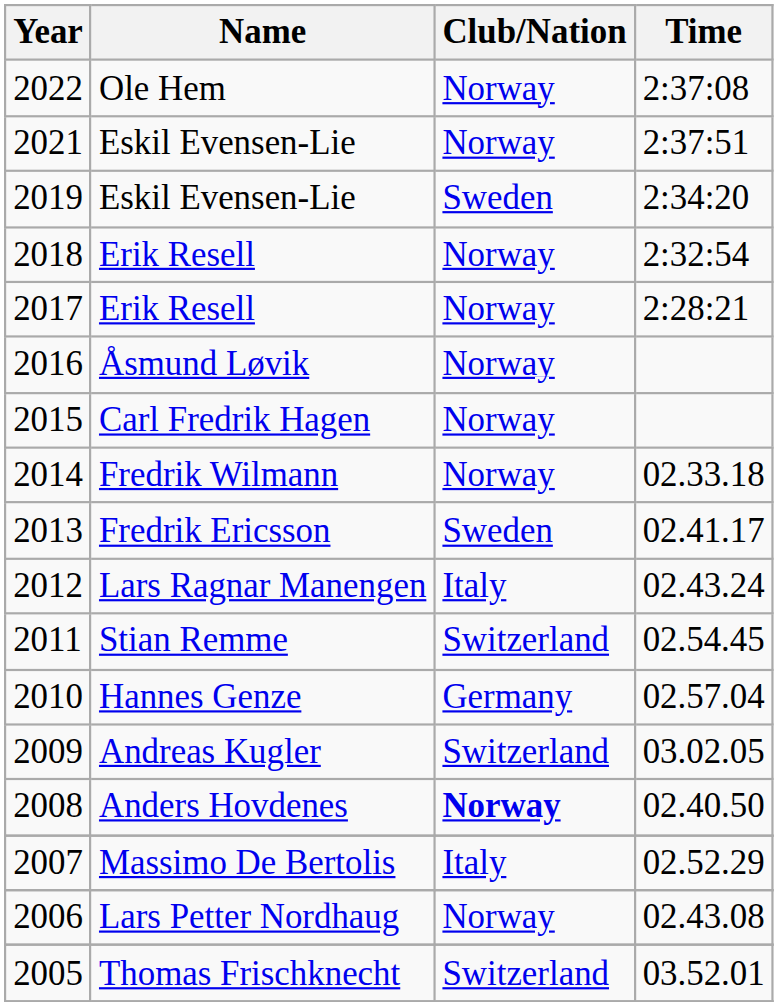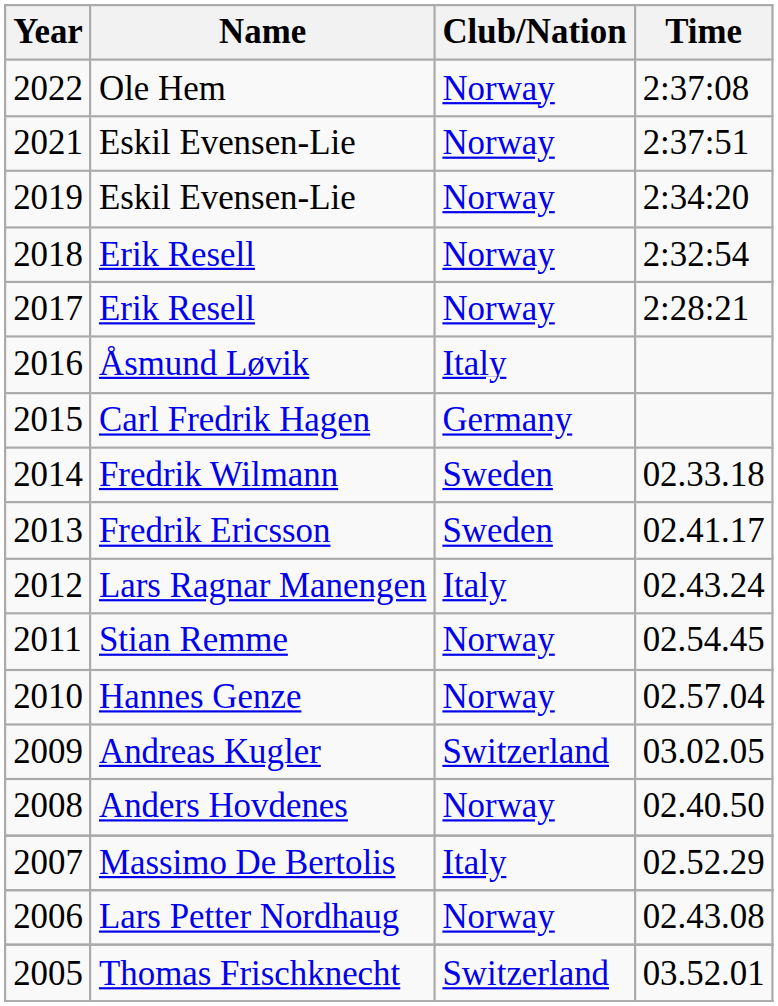 <table class="wikitable sortable">
 <tr>
 <th>Year</th>
 <th>Name</th>
 <th>Club/Nation</th>
 <th>Time</th>
 </tr>
 <tr>
 <td>2022</td>
 <td>Ole Hem</td>
 <td> <a href='#'>Norway</a></td>
 <td>2:37:08</td>
 </tr>
 <tr>
 <td>2021</td>
 <td>Eskil Evensen-Lie</td>
 <td> <a href='#'>Norway</a></td>
 <td>2:37:51</td>
 </tr>
 <tr>
 <td>2019</td>
 <td>Eskil Evensen-Lie</td>
-<td> <a href='#'>Sweden</a></td>
+<td> <a href='#'>Norway</a></td>
 <td>2:34:20</td>
 </tr>
 <tr>
 <td>2018</td>
 <td><a href='#'>Erik Resell</a></td>
 <td> <a href='#'>Norway</a></td>
 <td>2:32:54</td>
 </tr>
 <tr>
 <td>2017</td>
 <td><a href='#'>Erik Resell</a></td>
 <td> <a href='#'>Norway</a></td>
 <td>2:28:21</td>
 </tr>
 <tr>
 <td>2016</td>
 <td><a href='#'>Åsmund Løvik</a></td>
-<td> <a href='#'>Norway</a></td>
+<td> <a href='#'>Italy</a></td>
 <td></td>
 </tr>
 <tr>
 <td>2015</td>
 <td><a href='#'>Carl Fredrik Hagen</a></td>
-<td> <a href='#'>Norway</a></td>
+<td> <a href='#'>Germany</a></td>
 </tr>
 <tr>
 <td>2014</td>
 <td><a href='#'>Fredrik Wilmann</a></td>
-<td> <a href='#'>Norway</a></td>
+<td> <a href='#'>Sweden</a></td>
 <td>02.33.18</td>
 </tr>
 <tr>
 <td>2013</td>
 <td><a href='#'>Fredrik Ericsson</a></td>
 <td> <a href='#'>Sweden</a></td>
 <td>02.41.17</td>
 </tr>
 <tr>
 <td>2012</td>
 <td><a href='#'>Lars Ragnar Manengen</a></td>
 <td> <a href='#'>Italy</a></td>
 <td>02.43.24</td>
 </tr>
 <tr>
 <td>2011</td>
 <td><a href='#'>Stian Remme</a></td>
-<td> <a href='#'>Switzerland</a></td>
+<td> <a href='#'>Norway</a></td>
 <td>02.54.45</td>
 </tr>
 <tr>
 <td>2010</td>
 <td><a href='#'>Hannes Genze</a></td>
-<td> <a href='#'>Germany</a></td>
+<td> <a href='#'>Norway</a></td>
 <td>02.57.04</td>
 </tr>
 <tr>
 <td>2009</td>
 <td><a href='#'>Andreas Kugler</a></td>
 <td> <a href='#'>Switzerland</a></td>
 <td>03.02.05</td>
 </tr>
 <tr>
 <td>2008</td>
 <td><a href='#'>Anders Hovdenes</a></td>
-<td><strong> <a href='#'>Norway</a></strong></td>
+<td> <a href='#'>Norway</a></td>
 <td>02.40.50</td>
 </tr>
 <tr>
 </tr>
 <tr>
 <td>2007</td>
 <td><a href='#'>Massimo De Bertolis</a></td>
 <td> <a href='#'>Italy</a></td>
 <td>02.52.29</td>
 </tr>
 <tr>
 </tr>
 <tr>
 <td>2006</td>
 <td><a href='#'>Lars Petter Nordhaug</a></td>
 <td> <a href='#'>Norway</a></td>
 <td>02.43.08</td>
 </tr>
 <tr>
 </tr>
 <tr>
 <td>2005</td>
 <td><a href='#'>Thomas Frischknecht</a></td>
 <td> <a href='#'>Switzerland</a></td>
 <td>03.52.01</td>
 </tr>
 <tr>
 </tr>
 </table>
